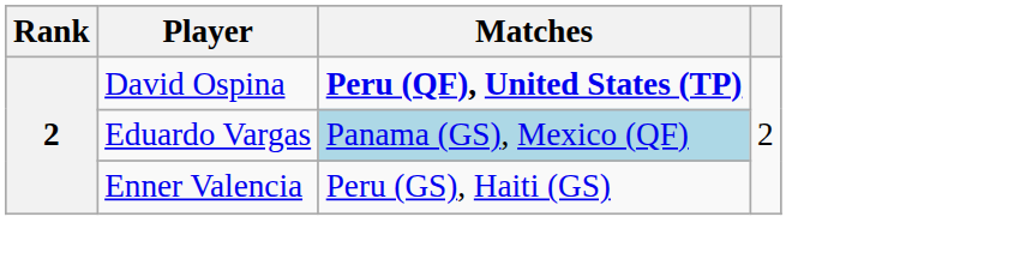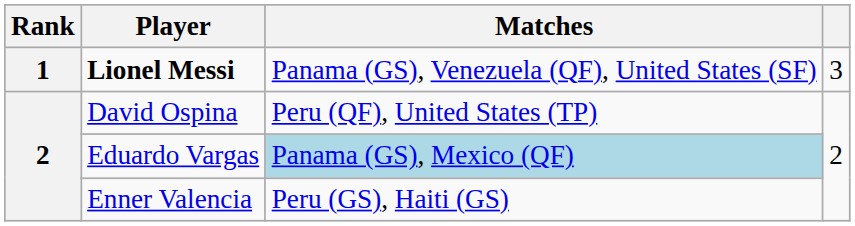 <table class="wikitable plainrowheaders unsortable">
 <tr>
 <th>Rank</th>
 <th>Player</th>
 <th>Matches</th>
 <th></th>
 </tr>
 <tr>
+<th>1</th>
+<td> <strong>Lionel Messi</strong></td>
+<td> <a href='#'>Panama (GS)</a>,  <a href='#'>Venezuela (QF)</a>,  <a href='#'>United States (SF)</a></td>
+<td align="center">3</td>
+</tr>
+<tr>
 <th rowspan="3">2</th>
 <td> <a href='#'>David Ospina</a></td>
-<td><strong> <a href='#'>Peru (QF)</a>,  <a href='#'>United States (TP)</a></strong></td>
+<td> <a href='#'>Peru (QF)</a>,  <a href='#'>United States (TP)</a></td>
 <td rowspan="3" align="center">2</td>
 </tr>
 <tr>
 <td> <a href='#'>Eduardo Vargas</a></td>
 <td style="background: lightblue;"> <a href='#'>Panama (GS)</a>,  <a href='#'>Mexico (QF)</a></td>
 </tr>
 <tr>
 <td> <a href='#'>Enner Valencia</a></td>
 <td> <a href='#'>Peru (GS)</a>,  <a href='#'>Haiti (GS)</a></td>
 </tr>
 </table>
